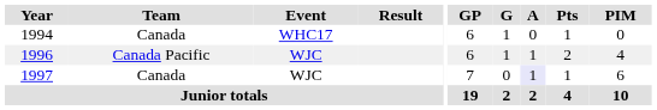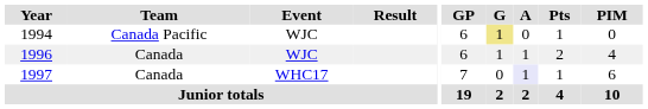 <table border="0" cellpadding="1" cellspacing="0" ID="Table3" style="text-align:center; width:40em;">
 <tr bgcolor="#e0e0e0">
 <th>Year</th>
 <th>Team</th>
 <th>Event</th>
 <th>Result</th>
 <th rowspan="99" bgcolor="#ffffff"></th>
 <th>GP</th>
 <th>G</th>
 <th>A</th>
 <th>Pts</th>
 <th>PIM</th>
 </tr>
 <tr>
 <td>1994</td>
-<td>Canada</td>
-<td><a href='#'>WHC17</a></td>
+<td><a href='#'>Canada</a> Pacific</td>
+<td>WJC</td>
 <td></td>
 <td>6</td>
-<td>1</td>
+<td style="background: khaki;">1</td>
 <td>0</td>
 <td>1</td>
 <td>0</td>
 </tr>
 <tr bgcolor="#f0f0f0">
 <td><a href='#'>1996</a></td>
-<td><a href='#'>Canada</a> Pacific</td>
+<td>Canada</td>
 <td><a href='#'>WJC</a></td>
 <td></td>
 <td>6</td>
 <td>1</td>
 <td>1</td>
 <td>2</td>
 <td>4</td>
 </tr>
 <tr>
 <td><a href='#'>1997</a></td>
 <td>Canada</td>
-<td>WJC</td>
+<td><a href='#'>WHC17</a></td>
 <td></td>
 <td>7</td>
 <td>0</td>
 <td style="background: lavender;">1</td>
 <td>1</td>
 <td>6</td>
 </tr>
 <tr bgcolor="#e0e0e0">
 <th colspan="4">Junior totals</th>
 <th>19</th>
 <th>2</th>
 <th>2</th>
 <th>4</th>
 <th>10</th>
 </tr>
 </table>
